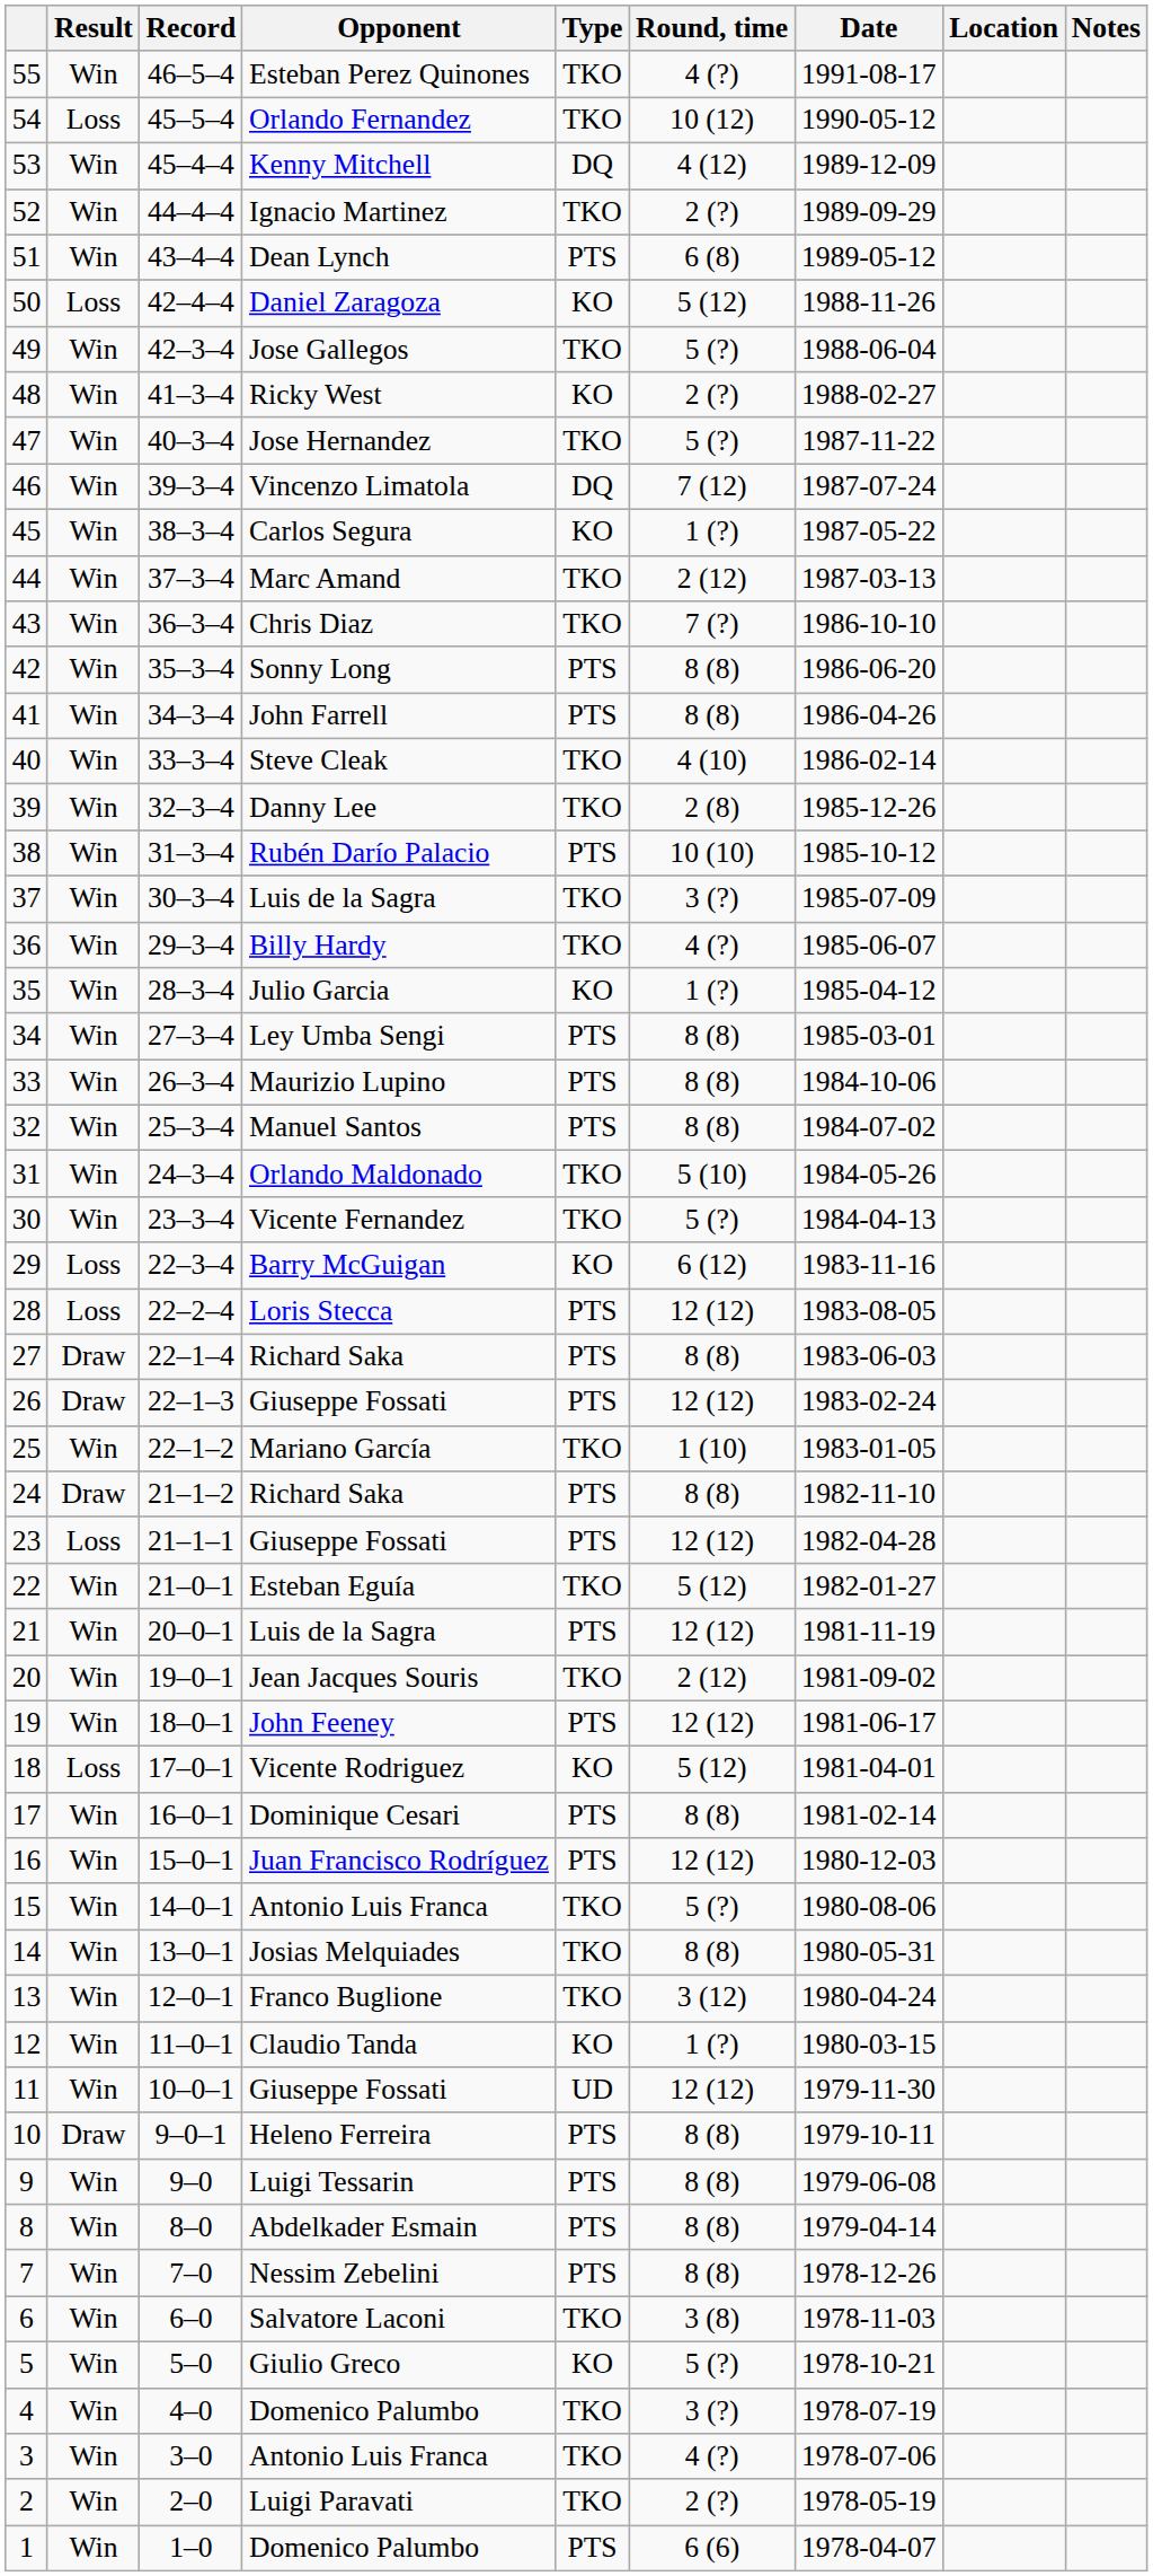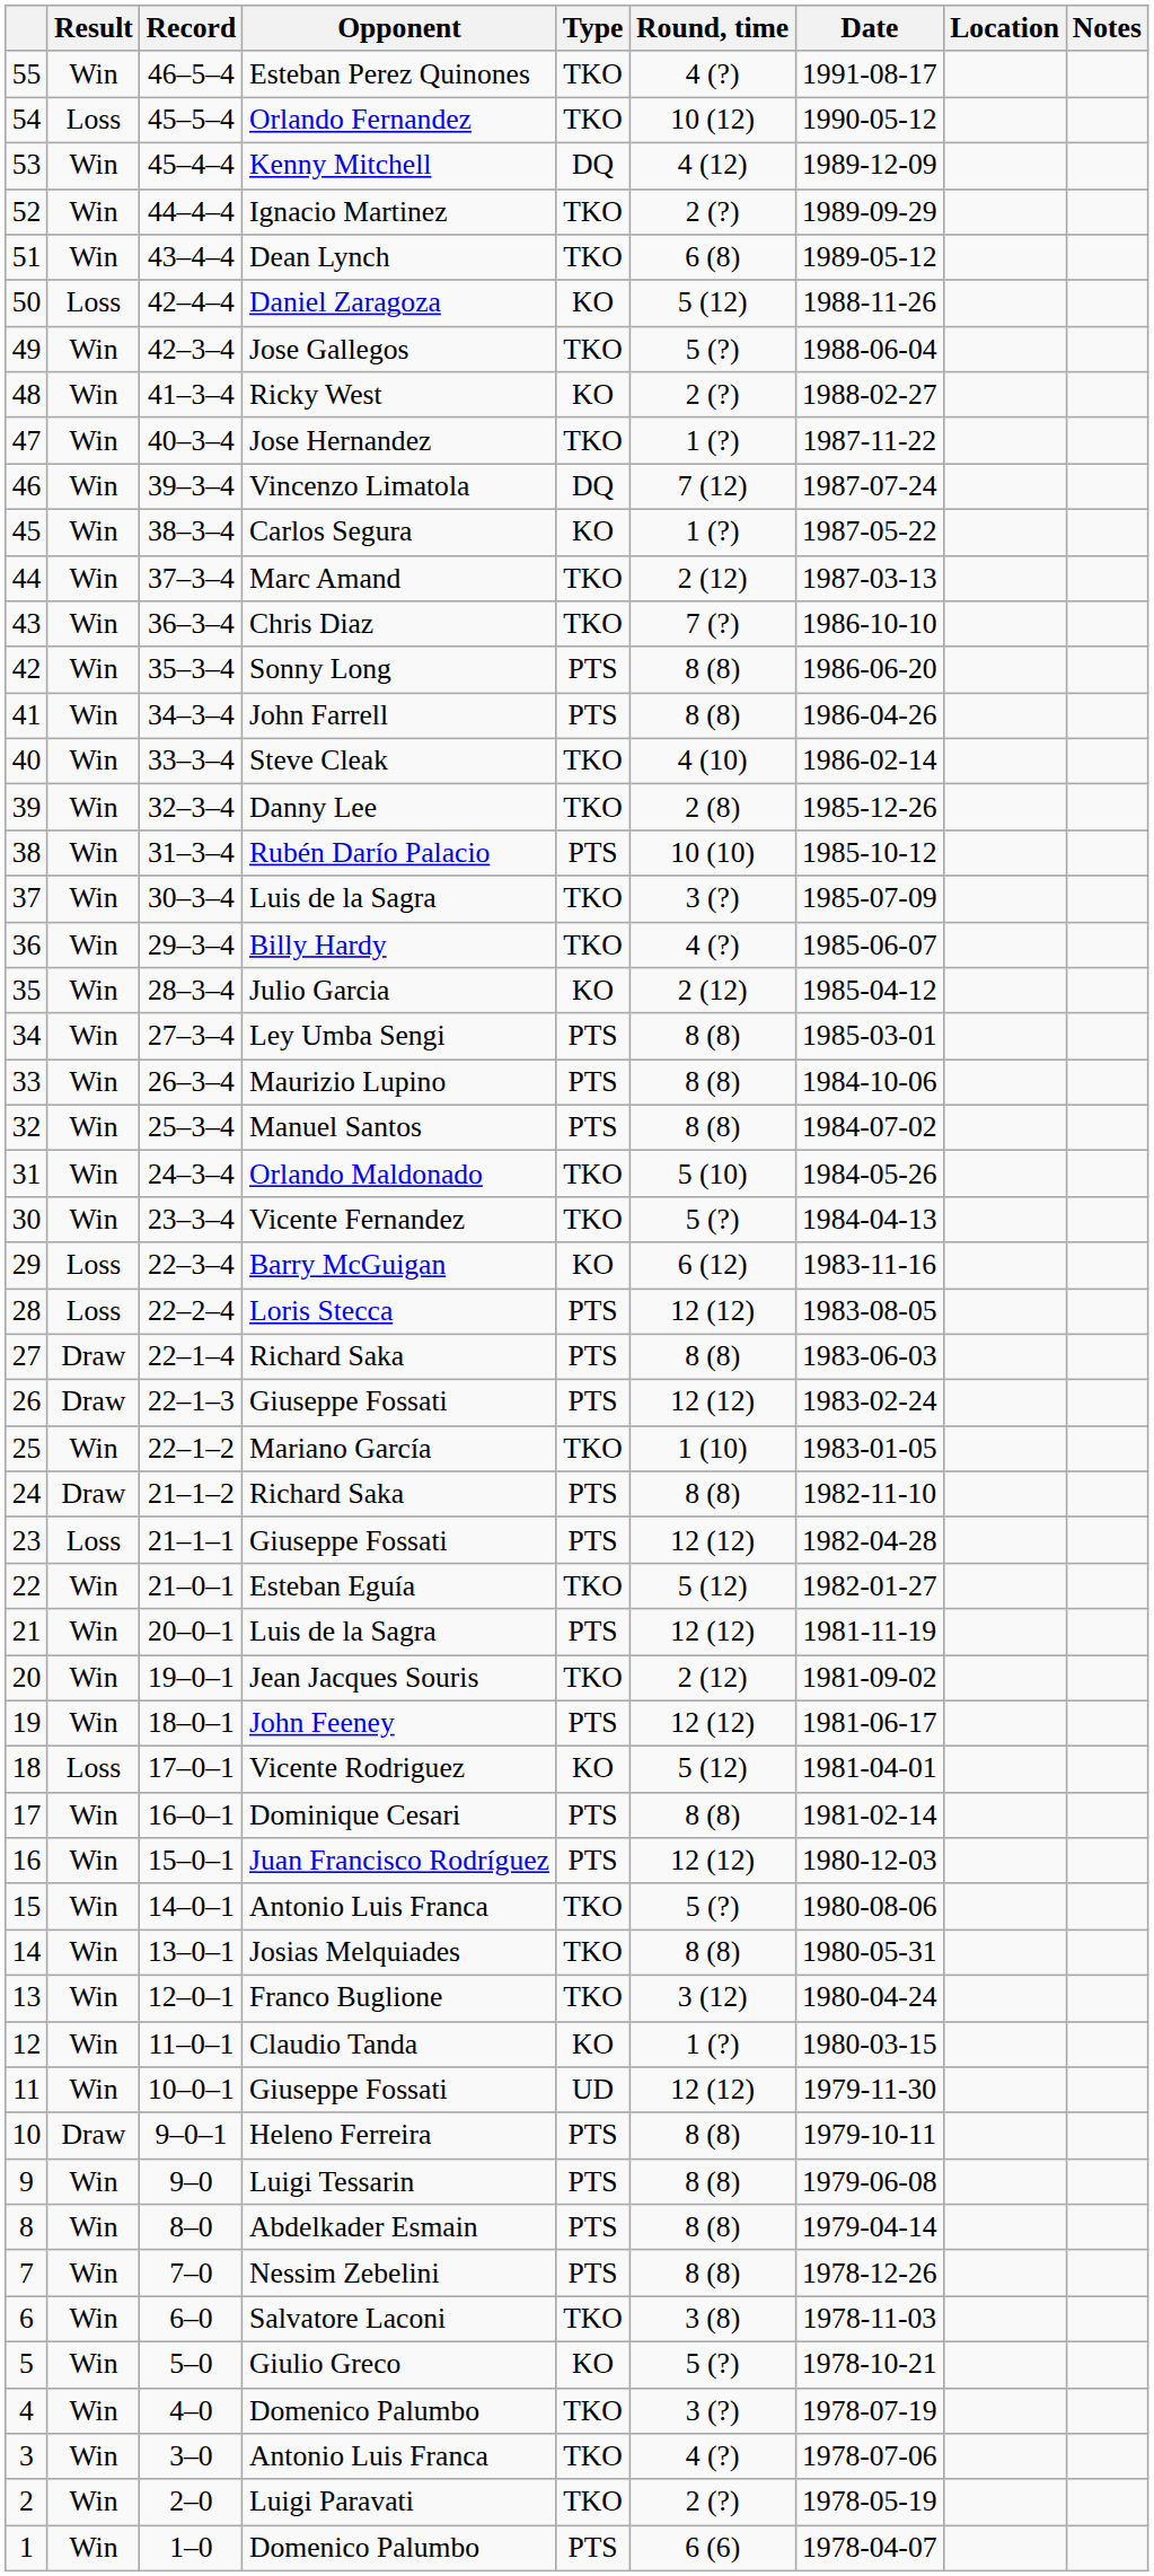 <table class=wikitable style=text-align:center>
 <tr>
 <th></th>
 <th>Result</th>
 <th>Record</th>
 <th>Opponent</th>
 <th>Type</th>
 <th>Round, time</th>
 <th>Date</th>
 <th>Location</th>
 <th>Notes</th>
 </tr>
 <tr>
 <td>55</td>
 <td>Win</td>
 <td>46–5–4</td>
 <td align=left>Esteban Perez Quinones</td>
 <td>TKO</td>
 <td>4 (?)</td>
 <td>1991-08-17</td>
 <td align=left></td>
 <td align=left></td>
 </tr>
 <tr>
 <td>54</td>
 <td>Loss</td>
 <td>45–5–4</td>
 <td align=left><a href='#'>Orlando Fernandez</a></td>
 <td>TKO</td>
 <td>10 (12)</td>
 <td>1990-05-12</td>
 <td align=left></td>
 <td align=left></td>
 </tr>
 <tr>
 <td>53</td>
 <td>Win</td>
 <td>45–4–4</td>
 <td align=left><a href='#'>Kenny Mitchell</a></td>
 <td>DQ</td>
 <td>4 (12)</td>
 <td>1989-12-09</td>
 <td align=left></td>
 <td align=left></td>
 </tr>
 <tr>
 <td>52</td>
 <td>Win</td>
 <td>44–4–4</td>
 <td align=left>Ignacio Martinez</td>
 <td>TKO</td>
 <td>2 (?)</td>
 <td>1989-09-29</td>
 <td align=left></td>
 <td align=left></td>
 </tr>
 <tr>
 <td>51</td>
 <td>Win</td>
 <td>43–4–4</td>
 <td align=left>Dean Lynch</td>
-<td>PTS</td>
+<td>TKO</td>
 <td>6 (8)</td>
 <td>1989-05-12</td>
 <td align=left></td>
 <td align=left></td>
 </tr>
 <tr>
 <td>50</td>
 <td>Loss</td>
 <td>42–4–4</td>
 <td align=left><a href='#'>Daniel Zaragoza</a></td>
 <td>KO</td>
 <td>5 (12)</td>
 <td>1988-11-26</td>
 <td align=left></td>
 <td align=left></td>
 </tr>
 <tr>
 <td>49</td>
 <td>Win</td>
 <td>42–3–4</td>
 <td align=left>Jose Gallegos</td>
 <td>TKO</td>
 <td>5 (?)</td>
 <td>1988-06-04</td>
 <td align=left></td>
 <td align=left></td>
 </tr>
 <tr>
 <td>48</td>
 <td>Win</td>
 <td>41–3–4</td>
 <td align=left>Ricky West</td>
 <td>KO</td>
 <td>2 (?)</td>
 <td>1988-02-27</td>
 <td align=left></td>
 <td align=left></td>
 </tr>
 <tr>
 <td>47</td>
 <td>Win</td>
 <td>40–3–4</td>
 <td align=left>Jose Hernandez</td>
 <td>TKO</td>
-<td>5 (?)</td>
+<td>1 (?)</td>
 <td>1987-11-22</td>
 <td align=left></td>
 <td align=left></td>
 </tr>
 <tr>
 <td>46</td>
 <td>Win</td>
 <td>39–3–4</td>
 <td align=left>Vincenzo Limatola</td>
 <td>DQ</td>
 <td>7 (12)</td>
 <td>1987-07-24</td>
 <td align=left></td>
 <td align=left></td>
 </tr>
 <tr>
 <td>45</td>
 <td>Win</td>
 <td>38–3–4</td>
 <td align=left>Carlos Segura</td>
 <td>KO</td>
 <td>1 (?)</td>
 <td>1987-05-22</td>
 <td align=left></td>
 <td align=left></td>
 </tr>
 <tr>
 <td>44</td>
 <td>Win</td>
 <td>37–3–4</td>
 <td align=left>Marc Amand</td>
 <td>TKO</td>
 <td>2 (12)</td>
 <td>1987-03-13</td>
 <td align=left></td>
 <td align=left></td>
 </tr>
 <tr>
 <td>43</td>
 <td>Win</td>
 <td>36–3–4</td>
 <td align=left>Chris Diaz</td>
 <td>TKO</td>
 <td>7 (?)</td>
 <td>1986-10-10</td>
 <td align=left></td>
 <td align=left></td>
 </tr>
 <tr>
 <td>42</td>
 <td>Win</td>
 <td>35–3–4</td>
 <td align=left>Sonny Long</td>
 <td>PTS</td>
 <td>8 (8)</td>
 <td>1986-06-20</td>
 <td align=left></td>
 <td align=left></td>
 </tr>
 <tr>
 <td>41</td>
 <td>Win</td>
 <td>34–3–4</td>
 <td align=left>John Farrell</td>
 <td>PTS</td>
 <td>8 (8)</td>
 <td>1986-04-26</td>
 <td align=left></td>
 <td align=left></td>
 </tr>
 <tr>
 <td>40</td>
 <td>Win</td>
 <td>33–3–4</td>
 <td align=left>Steve Cleak</td>
 <td>TKO</td>
 <td>4 (10)</td>
 <td>1986-02-14</td>
 <td align=left></td>
 <td align=left></td>
 </tr>
 <tr>
 <td>39</td>
 <td>Win</td>
 <td>32–3–4</td>
 <td align=left>Danny Lee</td>
 <td>TKO</td>
 <td>2 (8)</td>
 <td>1985-12-26</td>
 <td align=left></td>
 <td align=left></td>
 </tr>
 <tr>
 <td>38</td>
 <td>Win</td>
 <td>31–3–4</td>
 <td align=left><a href='#'>Rubén Darío Palacio</a></td>
 <td>PTS</td>
 <td>10 (10)</td>
 <td>1985-10-12</td>
 <td align=left></td>
 <td align=left></td>
 </tr>
 <tr>
 <td>37</td>
 <td>Win</td>
 <td>30–3–4</td>
 <td align=left>Luis de la Sagra</td>
 <td>TKO</td>
 <td>3 (?)</td>
 <td>1985-07-09</td>
 <td align=left></td>
 <td align=left></td>
 </tr>
 <tr>
 <td>36</td>
 <td>Win</td>
 <td>29–3–4</td>
 <td align=left><a href='#'>Billy Hardy</a></td>
 <td>TKO</td>
 <td>4 (?)</td>
 <td>1985-06-07</td>
 <td align=left></td>
 <td align=left></td>
 </tr>
 <tr>
 <td>35</td>
 <td>Win</td>
 <td>28–3–4</td>
 <td align=left>Julio Garcia</td>
 <td>KO</td>
-<td>1 (?)</td>
+<td>2 (12)</td>
 <td>1985-04-12</td>
 <td align=left></td>
 <td align=left></td>
 </tr>
 <tr>
 <td>34</td>
 <td>Win</td>
 <td>27–3–4</td>
 <td align=left>Ley Umba Sengi</td>
 <td>PTS</td>
 <td>8 (8)</td>
 <td>1985-03-01</td>
 <td align=left></td>
 <td align=left></td>
 </tr>
 <tr>
 <td>33</td>
 <td>Win</td>
 <td>26–3–4</td>
 <td align=left>Maurizio Lupino</td>
 <td>PTS</td>
 <td>8 (8)</td>
 <td>1984-10-06</td>
 <td align=left></td>
 <td align=left></td>
 </tr>
 <tr>
 <td>32</td>
 <td>Win</td>
 <td>25–3–4</td>
 <td align=left>Manuel Santos</td>
 <td>PTS</td>
 <td>8 (8)</td>
 <td>1984-07-02</td>
 <td align=left></td>
 <td align=left></td>
 </tr>
 <tr>
 <td>31</td>
 <td>Win</td>
 <td>24–3–4</td>
 <td align=left><a href='#'>Orlando Maldonado</a></td>
 <td>TKO</td>
 <td>5 (10)</td>
 <td>1984-05-26</td>
 <td align=left></td>
 <td align=left></td>
 </tr>
 <tr>
 <td>30</td>
 <td>Win</td>
 <td>23–3–4</td>
 <td align=left>Vicente Fernandez</td>
 <td>TKO</td>
 <td>5 (?)</td>
 <td>1984-04-13</td>
 <td align=left></td>
 <td align=left></td>
 </tr>
 <tr>
 <td>29</td>
 <td>Loss</td>
 <td>22–3–4</td>
 <td align=left><a href='#'>Barry McGuigan</a></td>
 <td>KO</td>
 <td>6 (12)</td>
 <td>1983-11-16</td>
 <td align=left></td>
 <td align=left></td>
 </tr>
 <tr>
 <td>28</td>
 <td>Loss</td>
 <td>22–2–4</td>
 <td align=left><a href='#'>Loris Stecca</a></td>
 <td>PTS</td>
 <td>12 (12)</td>
 <td>1983-08-05</td>
 <td align=left></td>
 <td align=left></td>
 </tr>
 <tr>
 <td>27</td>
 <td>Draw</td>
 <td>22–1–4</td>
 <td align=left>Richard Saka</td>
 <td>PTS</td>
 <td>8 (8)</td>
 <td>1983-06-03</td>
 <td align=left></td>
 <td align=left></td>
 </tr>
 <tr>
 <td>26</td>
 <td>Draw</td>
 <td>22–1–3</td>
 <td align=left>Giuseppe Fossati</td>
 <td>PTS</td>
 <td>12 (12)</td>
 <td>1983-02-24</td>
 <td align=left></td>
 <td align=left></td>
 </tr>
 <tr>
 <td>25</td>
 <td>Win</td>
 <td>22–1–2</td>
 <td align=left>Mariano García</td>
 <td>TKO</td>
 <td>1 (10)</td>
 <td>1983-01-05</td>
 <td align=left></td>
 <td align=left></td>
 </tr>
 <tr>
 <td>24</td>
 <td>Draw</td>
 <td>21–1–2</td>
 <td align=left>Richard Saka</td>
 <td>PTS</td>
 <td>8 (8)</td>
 <td>1982-11-10</td>
 <td align=left></td>
 <td align=left></td>
 </tr>
 <tr>
 <td>23</td>
 <td>Loss</td>
 <td>21–1–1</td>
 <td align=left>Giuseppe Fossati</td>
 <td>PTS</td>
 <td>12 (12)</td>
 <td>1982-04-28</td>
 <td align=left></td>
 <td align=left></td>
 </tr>
 <tr>
 <td>22</td>
 <td>Win</td>
 <td>21–0–1</td>
 <td align=left>Esteban Eguía</td>
 <td>TKO</td>
 <td>5 (12)</td>
 <td>1982-01-27</td>
 <td align=left></td>
 <td align=left></td>
 </tr>
 <tr>
 <td>21</td>
 <td>Win</td>
 <td>20–0–1</td>
 <td align=left>Luis de la Sagra</td>
 <td>PTS</td>
 <td>12 (12)</td>
 <td>1981-11-19</td>
 <td align=left></td>
 <td align=left></td>
 </tr>
 <tr>
 <td>20</td>
 <td>Win</td>
 <td>19–0–1</td>
 <td align=left>Jean Jacques Souris</td>
 <td>TKO</td>
 <td>2 (12)</td>
 <td>1981-09-02</td>
 <td align=left></td>
 <td align=left></td>
 </tr>
 <tr>
 <td>19</td>
 <td>Win</td>
 <td>18–0–1</td>
 <td align=left><a href='#'>John Feeney</a></td>
 <td>PTS</td>
 <td>12 (12)</td>
 <td>1981-06-17</td>
 <td align=left></td>
 <td align=left></td>
 </tr>
 <tr>
 <td>18</td>
 <td>Loss</td>
 <td>17–0–1</td>
 <td align=left>Vicente Rodriguez</td>
 <td>KO</td>
 <td>5 (12)</td>
 <td>1981-04-01</td>
 <td align=left></td>
 <td align=left></td>
 </tr>
 <tr>
 <td>17</td>
 <td>Win</td>
 <td>16–0–1</td>
 <td align=left>Dominique Cesari</td>
 <td>PTS</td>
 <td>8 (8)</td>
 <td>1981-02-14</td>
 <td align=left></td>
 <td align=left></td>
 </tr>
 <tr>
 <td>16</td>
 <td>Win</td>
 <td>15–0–1</td>
 <td align=left><a href='#'>Juan Francisco Rodríguez</a></td>
 <td>PTS</td>
 <td>12 (12)</td>
 <td>1980-12-03</td>
 <td align=left></td>
 <td align=left></td>
 </tr>
 <tr>
 <td>15</td>
 <td>Win</td>
 <td>14–0–1</td>
 <td align=left>Antonio Luis Franca</td>
 <td>TKO</td>
 <td>5 (?)</td>
 <td>1980-08-06</td>
 <td align=left></td>
 <td align=left></td>
 </tr>
 <tr>
 <td>14</td>
 <td>Win</td>
 <td>13–0–1</td>
 <td align=left>Josias Melquiades</td>
 <td>TKO</td>
 <td>8 (8)</td>
 <td>1980-05-31</td>
 <td align=left></td>
 <td align=left></td>
 </tr>
 <tr>
 <td>13</td>
 <td>Win</td>
 <td>12–0–1</td>
 <td align=left>Franco Buglione</td>
 <td>TKO</td>
 <td>3 (12)</td>
 <td>1980-04-24</td>
 <td align=left></td>
 <td align=left></td>
 </tr>
 <tr>
 <td>12</td>
 <td>Win</td>
 <td>11–0–1</td>
 <td align=left>Claudio Tanda</td>
 <td>KO</td>
 <td>1 (?)</td>
 <td>1980-03-15</td>
 <td align=left></td>
 <td align=left></td>
 </tr>
 <tr>
 <td>11</td>
 <td>Win</td>
 <td>10–0–1</td>
 <td align=left>Giuseppe Fossati</td>
 <td>UD</td>
 <td>12 (12)</td>
 <td>1979-11-30</td>
 <td align=left></td>
 <td align=left></td>
 </tr>
 <tr>
 <td>10</td>
 <td>Draw</td>
 <td>9–0–1</td>
 <td align=left>Heleno Ferreira</td>
 <td>PTS</td>
 <td>8 (8)</td>
 <td>1979-10-11</td>
 <td align=left></td>
 <td align=left></td>
 </tr>
 <tr>
 <td>9</td>
 <td>Win</td>
 <td>9–0</td>
 <td align=left>Luigi Tessarin</td>
 <td>PTS</td>
 <td>8 (8)</td>
 <td>1979-06-08</td>
 <td align=left></td>
 <td align=left></td>
 </tr>
 <tr>
 <td>8</td>
 <td>Win</td>
 <td>8–0</td>
 <td align=left>Abdelkader Esmain</td>
 <td>PTS</td>
 <td>8 (8)</td>
 <td>1979-04-14</td>
 <td align=left></td>
 <td align=left></td>
 </tr>
 <tr>
 <td>7</td>
 <td>Win</td>
 <td>7–0</td>
 <td align=left>Nessim Zebelini</td>
 <td>PTS</td>
 <td>8 (8)</td>
 <td>1978-12-26</td>
 <td align=left></td>
 <td align=left></td>
 </tr>
 <tr>
 <td>6</td>
 <td>Win</td>
 <td>6–0</td>
 <td align=left>Salvatore Laconi</td>
 <td>TKO</td>
 <td>3 (8)</td>
 <td>1978-11-03</td>
 <td align=left></td>
 <td align=left></td>
 </tr>
 <tr>
 <td>5</td>
 <td>Win</td>
 <td>5–0</td>
 <td align=left>Giulio Greco</td>
 <td>KO</td>
 <td>5 (?)</td>
 <td>1978-10-21</td>
 <td align=left></td>
 <td align=left></td>
 </tr>
 <tr>
 <td>4</td>
 <td>Win</td>
 <td>4–0</td>
 <td align=left>Domenico Palumbo</td>
 <td>TKO</td>
 <td>3 (?)</td>
 <td>1978-07-19</td>
 <td align=left></td>
 <td align=left></td>
 </tr>
 <tr>
 <td>3</td>
 <td>Win</td>
 <td>3–0</td>
 <td align=left>Antonio Luis Franca</td>
 <td>TKO</td>
 <td>4 (?)</td>
 <td>1978-07-06</td>
 <td align=left></td>
 <td align=left></td>
 </tr>
 <tr>
 <td>2</td>
 <td>Win</td>
 <td>2–0</td>
 <td align=left>Luigi Paravati</td>
 <td>TKO</td>
 <td>2 (?)</td>
 <td>1978-05-19</td>
 <td align=left></td>
 <td align=left></td>
 </tr>
 <tr>
 <td>1</td>
 <td>Win</td>
 <td>1–0</td>
 <td align=left>Domenico Palumbo</td>
 <td>PTS</td>
 <td>6 (6)</td>
 <td>1978-04-07</td>
 <td align=left></td>
 <td align=left></td>
 </tr>
 </table>
